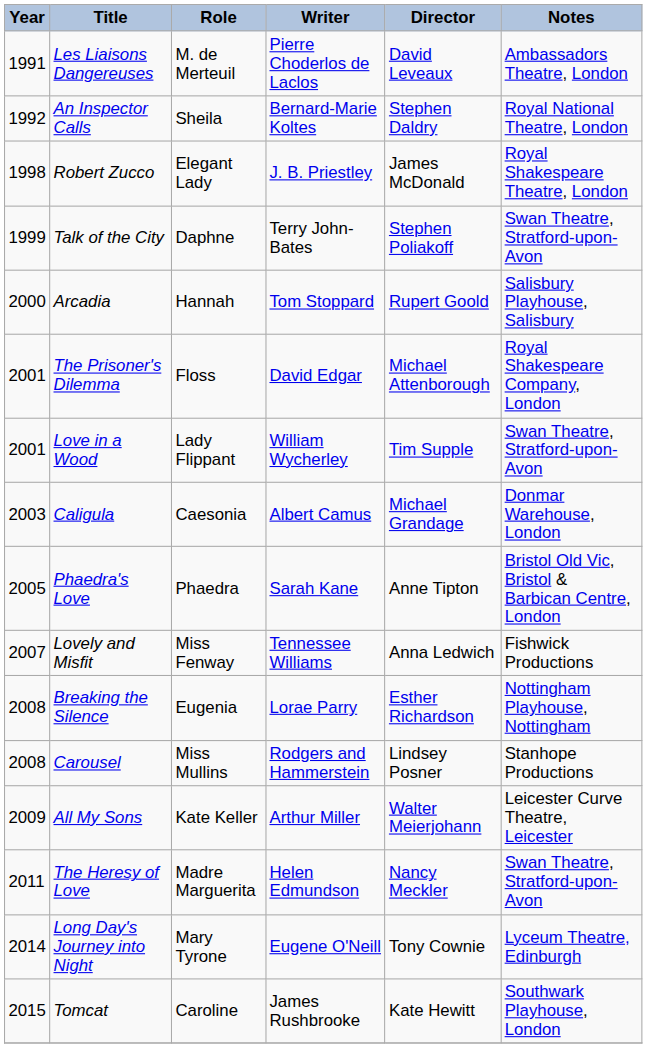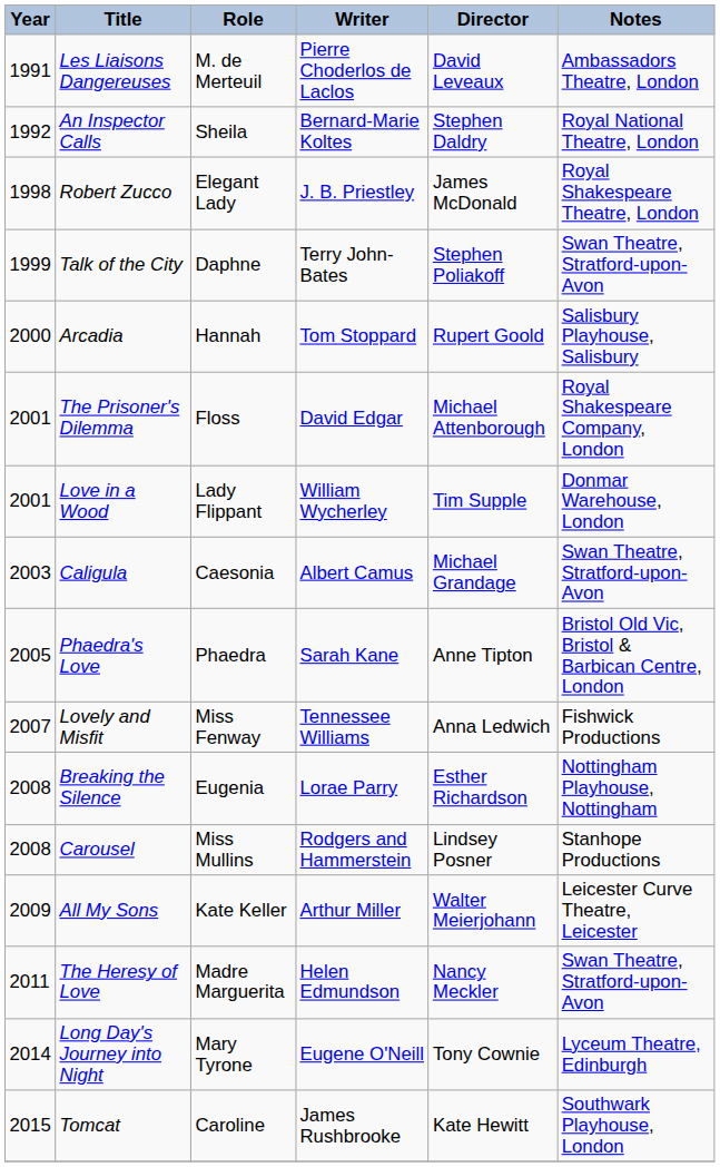 <table class="wikitable">
 <tr>
 <th style="background:#B0C4DE;">Year</th>
 <th style="background:#B0C4DE;">Title</th>
 <th style="background:#B0C4DE;">Role</th>
 <th style="background:#B0C4DE;">Writer</th>
 <th style="background:#B0C4DE;">Director</th>
 <th style="background:#B0C4DE;">Notes</th>
 </tr>
 <tr>
 <td>1991</td>
 <td><em><a href='#'>Les Liaisons Dangereuses</a></em></td>
 <td>M. de Merteuil</td>
 <td><a href='#'>Pierre Choderlos de Laclos</a></td>
 <td><a href='#'>David Leveaux</a></td>
 <td><a href='#'>Ambassadors Theatre</a>, <a href='#'>London</a></td>
 </tr>
 <tr>
 <td>1992</td>
 <td><em><a href='#'>An Inspector Calls</a></em></td>
 <td>Sheila</td>
 <td><a href='#'>Bernard-Marie Koltes</a></td>
 <td><a href='#'>Stephen Daldry</a></td>
 <td><a href='#'>Royal National Theatre</a>, <a href='#'>London</a></td>
 </tr>
 <tr>
 <td>1998</td>
 <td><em> Robert Zucco</em></td>
 <td>Elegant Lady</td>
 <td><a href='#'>J. B. Priestley</a></td>
 <td>James McDonald</td>
 <td><a href='#'>Royal Shakespeare Theatre</a>, <a href='#'>London</a></td>
 </tr>
 <tr>
 <td>1999</td>
 <td><em> Talk of the City</em></td>
 <td>Daphne </td>
 <td>Terry John-Bates</td>
 <td><a href='#'>Stephen Poliakoff</a></td>
 <td><a href='#'>Swan Theatre</a>, <a href='#'>Stratford-upon-Avon</a></td>
 </tr>
 <tr>
 <td>2000</td>
 <td><em>Arcadia</em></td>
 <td>Hannah</td>
 <td><a href='#'>Tom Stoppard</a></td>
 <td><a href='#'>Rupert Goold</a></td>
 <td><a href='#'>Salisbury Playhouse</a>, <a href='#'>Salisbury</a></td>
 </tr>
 <tr>
 <td>2001</td>
 <td><em> <a href='#'>The Prisoner's Dilemma</a></em></td>
 <td>Floss </td>
 <td><a href='#'>David Edgar</a></td>
 <td><a href='#'>Michael Attenborough</a></td>
 <td><a href='#'>Royal Shakespeare Company</a>, <a href='#'>London</a></td>
 </tr>
 <tr>
 <td>2001</td>
 <td><em> <a href='#'>Love in a Wood</a></em></td>
 <td>Lady Flippant </td>
 <td><a href='#'>William Wycherley</a></td>
 <td><a href='#'>Tim Supple</a></td>
-<td><a href='#'>Swan Theatre</a>, <a href='#'>Stratford-upon-Avon</a></td>
+<td><a href='#'>Donmar Warehouse</a>, <a href='#'>London</a></td>
 </tr>
 <tr>
 <td>2003</td>
 <td><em><a href='#'>Caligula</a></em></td>
 <td>Caesonia </td>
 <td><a href='#'>Albert Camus</a></td>
 <td><a href='#'>Michael Grandage</a></td>
-<td><a href='#'>Donmar Warehouse</a>, <a href='#'>London</a></td>
+<td><a href='#'>Swan Theatre</a>, <a href='#'>Stratford-upon-Avon</a></td>
 </tr>
 <tr>
 <td>2005</td>
 <td><em><a href='#'>Phaedra's Love</a></em></td>
 <td>Phaedra</td>
 <td><a href='#'>Sarah Kane</a></td>
 <td>Anne Tipton</td>
 <td><a href='#'>Bristol Old Vic</a>, <a href='#'>Bristol</a> & <a href='#'>Barbican Centre</a>, <a href='#'>London</a></td>
 </tr>
 <tr>
 <td>2007</td>
 <td><em>Lovely and Misfit</em></td>
 <td>Miss Fenway </td>
 <td><a href='#'>Tennessee Williams</a></td>
 <td>Anna Ledwich</td>
 <td>Fishwick Productions</td>
 </tr>
 <tr>
 <td>2008</td>
 <td><em><a href='#'>Breaking the Silence</a></em></td>
 <td>Eugenia </td>
 <td><a href='#'>Lorae Parry</a></td>
 <td><a href='#'>Esther Richardson</a></td>
 <td><a href='#'>Nottingham Playhouse</a>, <a href='#'>Nottingham</a></td>
 </tr>
 <tr>
 <td>2008</td>
 <td><em><a href='#'>Carousel</a></em></td>
 <td>Miss Mullins </td>
 <td><a href='#'>Rodgers and Hammerstein</a></td>
 <td>Lindsey Posner</td>
 <td>Stanhope Productions</td>
 </tr>
 <tr>
 <td>2009</td>
 <td><em> <a href='#'>All My Sons</a></em></td>
 <td>Kate Keller </td>
 <td><a href='#'>Arthur Miller</a></td>
 <td><a href='#'>Walter Meierjohann</a></td>
 <td>Leicester Curve Theatre,  <a href='#'>Leicester</a></td>
 </tr>
 <tr>
 <td>2011</td>
 <td><em> <a href='#'>The Heresy of Love</a></em></td>
 <td>Madre Marguerita </td>
 <td><a href='#'>Helen Edmundson</a></td>
 <td><a href='#'>Nancy Meckler</a></td>
 <td><a href='#'>Swan Theatre</a>, <a href='#'>Stratford-upon-Avon</a></td>
 </tr>
 <tr>
 <td>2014</td>
 <td><em><a href='#'>Long Day's Journey into Night</a></em></td>
 <td>Mary Tyrone </td>
 <td><a href='#'>Eugene O'Neill</a></td>
 <td>Tony Cownie</td>
 <td><a href='#'>Lyceum Theatre, Edinburgh</a></td>
 </tr>
 <tr>
 <td>2015</td>
 <td><em>Tomcat</em></td>
 <td>Caroline </td>
 <td>James Rushbrooke</td>
 <td>Kate Hewitt</td>
 <td><a href='#'>Southwark Playhouse</a>, <a href='#'>London</a></td>
 </tr>
 <tr>
 </tr>
 </table>
